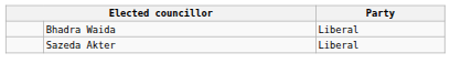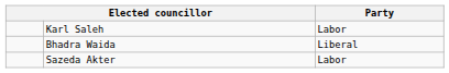 <table class="wikitable" style="float:right;clear:right;width:30%">
 <tr>
 <th colspan="2">Elected councillor</th>
 <th>Party</th>
+</tr>
+<tr>
+<td> </td>
+<td>Karl Saleh</td>
+<td>Labor</td>
 </tr>
 <tr>
 <td> </td>
 <td>Bhadra Waida</td>
 <td>Liberal</td>
 </tr>
 <tr>
 <td> </td>
 <td>Sazeda Akter</td>
-<td>Liberal</td>
+<td>Labor</td>
 </tr>
 </table>
